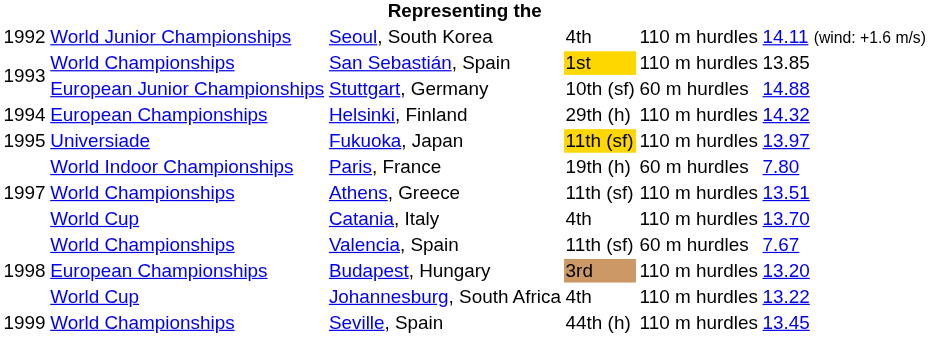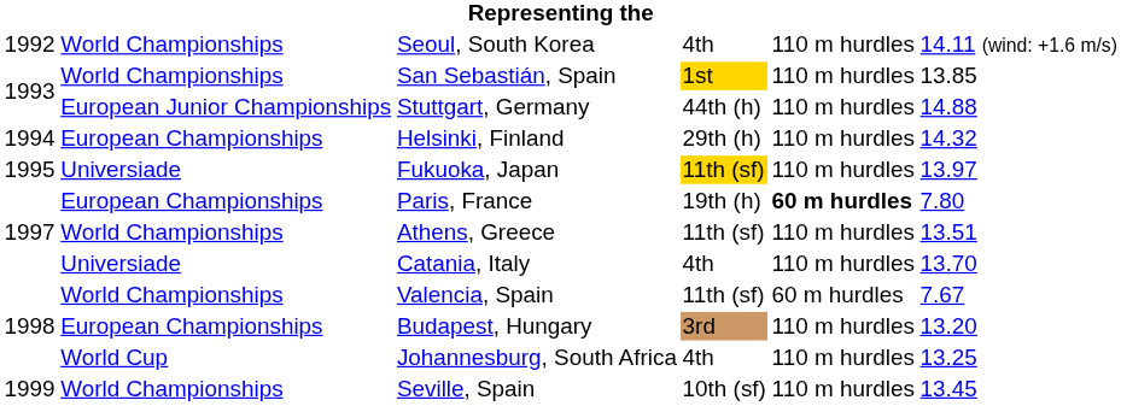 <table>
 <tr>
 <th colspan="6">Representing the </th>
 </tr>
 <tr>
 <td>1992</td>
-<td><a href='#'>World Junior Championships</a></td>
+<td><a href='#'>World Championships</a></td>
 <td><a href='#'>Seoul</a>, South Korea</td>
 <td>4th</td>
 <td>110 m hurdles</td>
 <td><a href='#'>14.11</a> <small>(wind: +1.6 m/s)</small></td>
 </tr>
 <tr>
 <td rowspan=2>1993</td>
 <td><a href='#'>World Championships</a></td>
 <td><a href='#'>San Sebastián</a>, Spain</td>
 <td bgcolor=gold>1st</td>
 <td>110 m hurdles</td>
 <td>13.85</td>
 </tr>
 <tr>
 <td><a href='#'>European Junior Championships</a></td>
 <td><a href='#'>Stuttgart</a>, Germany</td>
-<td>10th (sf)</td>
-<td>60 m hurdles</td>
+<td>44th (h)</td>
+<td>110 m hurdles</td>
 <td><a href='#'>14.88</a></td>
 </tr>
 <tr>
 <td>1994</td>
 <td><a href='#'>European Championships</a></td>
 <td><a href='#'>Helsinki</a>, Finland</td>
 <td>29th (h)</td>
 <td>110 m hurdles</td>
 <td><a href='#'>14.32</a></td>
 </tr>
 <tr>
 <td>1995</td>
 <td><a href='#'>Universiade</a></td>
 <td><a href='#'>Fukuoka</a>, Japan</td>
 <td style="background: gold;">11th (sf)</td>
 <td>110 m hurdles</td>
 <td><a href='#'>13.97</a></td>
 </tr>
 <tr>
 <td rowspan=3>1997</td>
-<td><a href='#'>World Indoor Championships</a></td>
+<td><a href='#'>European Championships</a></td>
 <td><a href='#'>Paris</a>, France</td>
 <td>19th (h)</td>
-<td>60 m hurdles</td>
+<td><strong>60 m hurdles</strong></td>
 <td><a href='#'>7.80</a></td>
 </tr>
 <tr>
 <td><a href='#'>World Championships</a></td>
 <td><a href='#'>Athens</a>, Greece</td>
 <td>11th (sf)</td>
 <td>110 m hurdles</td>
 <td><a href='#'>13.51</a></td>
 </tr>
 <tr>
-<td><a href='#'>World Cup</a></td>
+<td><a href='#'>Universiade</a></td>
 <td><a href='#'>Catania</a>, Italy</td>
 <td>4th</td>
 <td>110 m hurdles</td>
 <td><a href='#'>13.70</a></td>
 </tr>
 <tr>
 <td rowspan=3>1998</td>
 <td><a href='#'>World Championships</a></td>
 <td><a href='#'>Valencia</a>, Spain</td>
 <td>11th (sf)</td>
 <td>60 m hurdles</td>
 <td><a href='#'>7.67</a></td>
 </tr>
 <tr>
 <td><a href='#'>European Championships</a></td>
 <td><a href='#'>Budapest</a>, Hungary</td>
 <td bgcolor=cc9966>3rd</td>
 <td>110 m hurdles</td>
 <td><a href='#'>13.20</a></td>
 </tr>
 <tr>
 <td><a href='#'>World Cup</a></td>
 <td><a href='#'>Johannesburg</a>, South Africa</td>
 <td>4th</td>
 <td>110 m hurdles</td>
-<td><a href='#'>13.22</a></td>
+<td><a href='#'>13.25</a></td>
 </tr>
 <tr>
 <td>1999</td>
 <td><a href='#'>World Championships</a></td>
 <td><a href='#'>Seville</a>, Spain</td>
-<td>44th (h)</td>
+<td>10th (sf)</td>
 <td>110 m hurdles</td>
 <td><a href='#'>13.45</a></td>
 </tr>
 </table>
